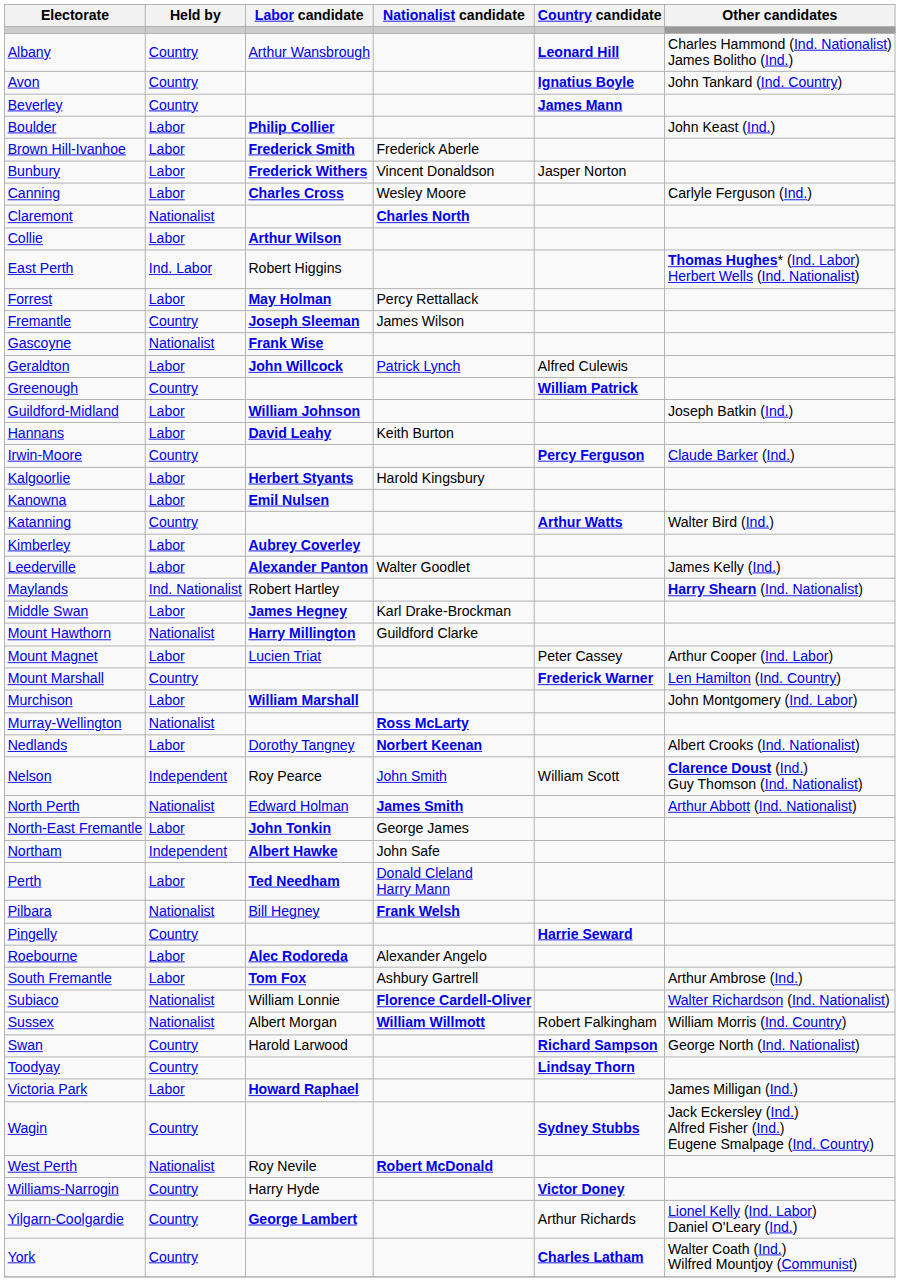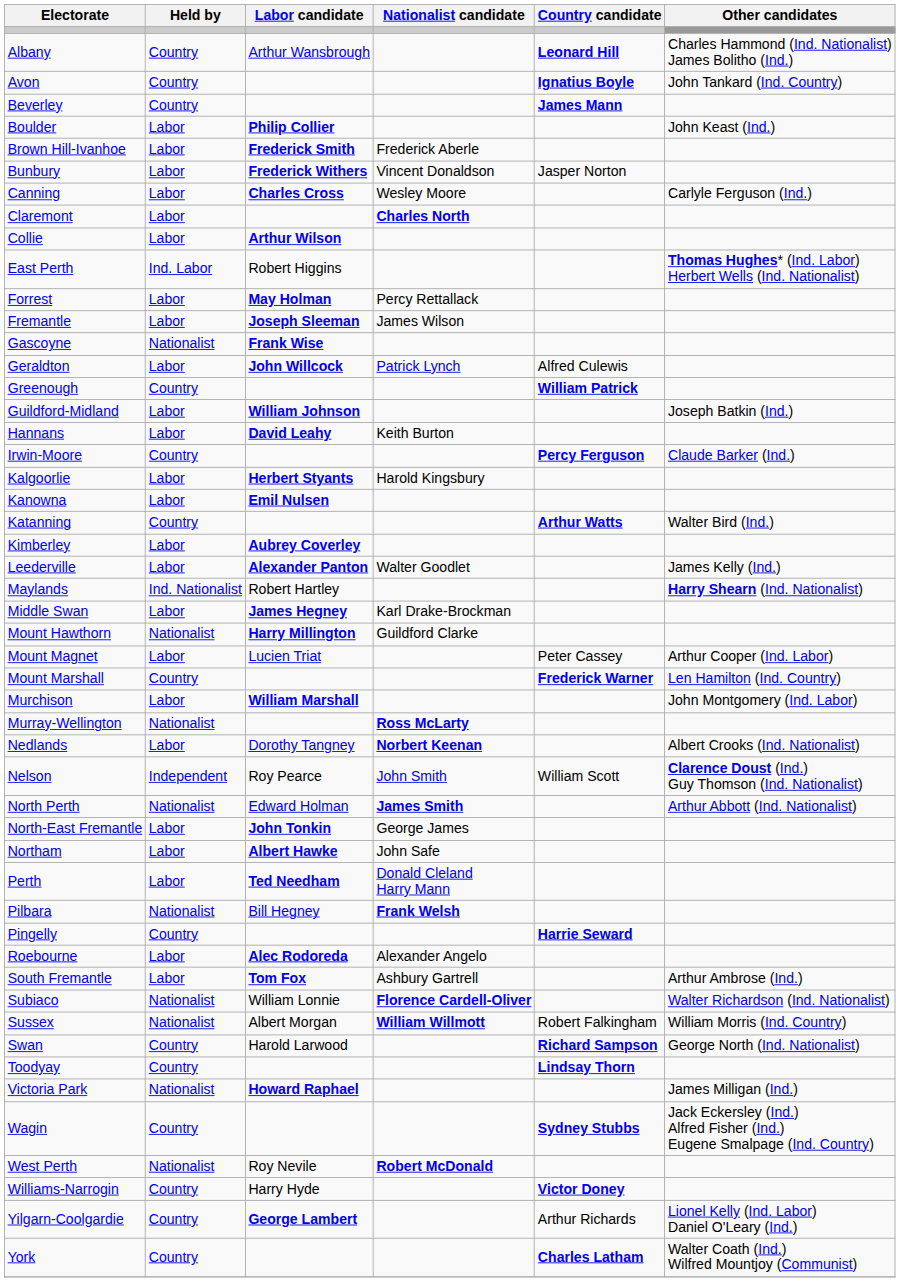 <table class="wikitable">
 <tr>
 <th>Electorate</th>
 <th>Held by</th>
 <th><a href='#'>Labor</a> candidate</th>
 <th><a href='#'>Nationalist</a> candidate</th>
 <th><a href='#'>Country</a> candidate</th>
 <th>Other candidates</th>
 </tr>
 <tr bgcolor="#cccccc">
 <td></td>
 <td></td>
 <td></td>
 <td></td>
 <td></td>
 <td bgcolor="#999999"></td>
 </tr>
 <tr>
 <td><a href='#'>Albany</a></td>
 <td><a href='#'>Country</a></td>
 <td><a href='#'>Arthur Wansbrough</a></td>
 <td></td>
 <td><strong><a href='#'>Leonard Hill</a></strong></td>
 <td>Charles Hammond (<a href='#'>Ind. Nationalist</a>) <br> James Bolitho (<a href='#'>Ind.</a>)</td>
 </tr>
 <tr>
 <td><a href='#'>Avon</a></td>
 <td><a href='#'>Country</a></td>
 <td></td>
 <td></td>
 <td><strong><a href='#'>Ignatius Boyle</a></strong></td>
 <td>John Tankard (<a href='#'>Ind. Country</a>)</td>
 </tr>
 <tr>
 <td><a href='#'>Beverley</a></td>
 <td><a href='#'>Country</a></td>
 <td></td>
 <td></td>
 <td><strong><a href='#'>James Mann</a></strong></td>
 <td></td>
 </tr>
 <tr>
 <td><a href='#'>Boulder</a></td>
 <td><a href='#'>Labor</a></td>
 <td><strong><a href='#'>Philip Collier</a></strong></td>
 <td></td>
 <td></td>
 <td>John Keast (<a href='#'>Ind.</a>)</td>
 </tr>
 <tr>
 <td><a href='#'>Brown Hill-Ivanhoe</a></td>
 <td><a href='#'>Labor</a></td>
 <td><strong><a href='#'>Frederick Smith</a></strong></td>
 <td>Frederick Aberle</td>
 <td></td>
 <td></td>
 </tr>
 <tr>
 <td><a href='#'>Bunbury</a></td>
 <td><a href='#'>Labor</a></td>
 <td><strong><a href='#'>Frederick Withers</a></strong></td>
 <td>Vincent Donaldson</td>
 <td>Jasper Norton</td>
 <td></td>
 </tr>
 <tr>
 <td><a href='#'>Canning</a></td>
 <td><a href='#'>Labor</a></td>
 <td><strong><a href='#'>Charles Cross</a></strong></td>
 <td>Wesley Moore</td>
 <td></td>
 <td>Carlyle Ferguson (<a href='#'>Ind.</a>)</td>
 </tr>
 <tr>
 <td><a href='#'>Claremont</a></td>
-<td><a href='#'>Nationalist</a></td>
+<td><a href='#'>Labor</a></td>
 <td></td>
 <td><strong><a href='#'>Charles North</a></strong></td>
 <td></td>
 <td></td>
 </tr>
 <tr>
 <td><a href='#'>Collie</a></td>
 <td><a href='#'>Labor</a></td>
 <td><strong><a href='#'>Arthur Wilson</a></strong></td>
 <td></td>
 <td></td>
 <td></td>
 </tr>
 <tr>
 <td><a href='#'>East Perth</a></td>
 <td><a href='#'>Ind. Labor</a></td>
 <td>Robert Higgins</td>
 <td></td>
 <td></td>
 <td><strong><a href='#'>Thomas Hughes</a></strong>* (<a href='#'>Ind. Labor</a>) <br> <a href='#'>Herbert Wells</a> (<a href='#'>Ind. Nationalist</a>)</td>
 </tr>
 <tr>
 <td><a href='#'>Forrest</a></td>
 <td><a href='#'>Labor</a></td>
 <td><strong><a href='#'>May Holman</a></strong></td>
 <td>Percy Rettallack</td>
 <td></td>
 <td></td>
 </tr>
 <tr>
 <td><a href='#'>Fremantle</a></td>
-<td><a href='#'>Country</a></td>
+<td><a href='#'>Labor</a></td>
 <td><strong><a href='#'>Joseph Sleeman</a></strong></td>
 <td>James Wilson</td>
 <td></td>
 <td></td>
 </tr>
 <tr>
 <td><a href='#'>Gascoyne</a></td>
 <td><a href='#'>Nationalist</a></td>
 <td><strong><a href='#'>Frank Wise</a></strong></td>
 <td></td>
 <td></td>
 <td></td>
 </tr>
 <tr>
 <td><a href='#'>Geraldton</a></td>
 <td><a href='#'>Labor</a></td>
 <td><strong><a href='#'>John Willcock</a></strong></td>
 <td><a href='#'>Patrick Lynch</a></td>
 <td>Alfred Culewis</td>
 <td></td>
 </tr>
 <tr>
 <td><a href='#'>Greenough</a></td>
 <td><a href='#'>Country</a></td>
 <td></td>
 <td></td>
 <td><strong><a href='#'>William Patrick</a></strong></td>
 <td></td>
 </tr>
 <tr>
 <td><a href='#'>Guildford-Midland</a></td>
 <td><a href='#'>Labor</a></td>
 <td><strong><a href='#'>William Johnson</a></strong></td>
 <td></td>
 <td></td>
 <td>Joseph Batkin (<a href='#'>Ind.</a>)</td>
 </tr>
 <tr>
 <td><a href='#'>Hannans</a></td>
 <td><a href='#'>Labor</a></td>
 <td><strong><a href='#'>David Leahy</a></strong></td>
 <td>Keith Burton</td>
 <td></td>
 <td></td>
 </tr>
 <tr>
 <td><a href='#'>Irwin-Moore</a></td>
 <td><a href='#'>Country</a></td>
 <td></td>
 <td></td>
 <td><strong><a href='#'>Percy Ferguson</a></strong></td>
 <td><a href='#'>Claude Barker</a> (<a href='#'>Ind.</a>)</td>
 </tr>
 <tr>
 <td><a href='#'>Kalgoorlie</a></td>
 <td><a href='#'>Labor</a></td>
 <td><strong><a href='#'>Herbert Styants</a></strong></td>
 <td>Harold Kingsbury</td>
 <td></td>
 <td></td>
 </tr>
 <tr>
 <td><a href='#'>Kanowna</a></td>
 <td><a href='#'>Labor</a></td>
 <td><strong><a href='#'>Emil Nulsen</a></strong></td>
 <td></td>
 <td></td>
 <td></td>
 </tr>
 <tr>
 <td><a href='#'>Katanning</a></td>
 <td><a href='#'>Country</a></td>
 <td></td>
 <td></td>
 <td><strong><a href='#'>Arthur Watts</a></strong></td>
 <td>Walter Bird (<a href='#'>Ind.</a>)</td>
 </tr>
 <tr>
 <td><a href='#'>Kimberley</a></td>
 <td><a href='#'>Labor</a></td>
 <td><strong><a href='#'>Aubrey Coverley</a></strong></td>
 <td></td>
 <td></td>
 <td></td>
 </tr>
 <tr>
 <td><a href='#'>Leederville</a></td>
 <td><a href='#'>Labor</a></td>
 <td><strong><a href='#'>Alexander Panton</a></strong></td>
 <td>Walter Goodlet</td>
 <td></td>
 <td>James Kelly (<a href='#'>Ind.</a>)</td>
 </tr>
 <tr>
 <td><a href='#'>Maylands</a></td>
 <td><a href='#'>Ind. Nationalist</a></td>
 <td>Robert Hartley</td>
 <td></td>
 <td></td>
 <td><strong><a href='#'>Harry Shearn</a></strong> (<a href='#'>Ind. Nationalist</a>)</td>
 </tr>
 <tr>
 <td><a href='#'>Middle Swan</a></td>
 <td><a href='#'>Labor</a></td>
 <td><strong><a href='#'>James Hegney</a></strong></td>
 <td>Karl Drake-Brockman</td>
 <td></td>
 <td></td>
 </tr>
 <tr>
 <td><a href='#'>Mount Hawthorn</a></td>
 <td><a href='#'>Nationalist</a></td>
 <td><strong><a href='#'>Harry Millington</a></strong></td>
 <td>Guildford Clarke</td>
 <td></td>
 <td></td>
 </tr>
 <tr>
 <td><a href='#'>Mount Magnet</a></td>
 <td><a href='#'>Labor</a></td>
 <td><a href='#'>Lucien Triat</a></td>
 <td></td>
 <td>Peter Cassey</td>
 <td>Arthur Cooper (<a href='#'>Ind. Labor</a>)</td>
 </tr>
 <tr>
 <td><a href='#'>Mount Marshall</a></td>
 <td><a href='#'>Country</a></td>
 <td></td>
 <td></td>
 <td><strong><a href='#'>Frederick Warner</a></strong></td>
 <td><a href='#'>Len Hamilton</a> (<a href='#'>Ind. Country</a>)</td>
 </tr>
 <tr>
 <td><a href='#'>Murchison</a></td>
 <td><a href='#'>Labor</a></td>
 <td><strong><a href='#'>William Marshall</a></strong></td>
 <td></td>
 <td></td>
 <td>John Montgomery (<a href='#'>Ind. Labor</a>)</td>
 </tr>
 <tr>
 <td><a href='#'>Murray-Wellington</a></td>
 <td><a href='#'>Nationalist</a></td>
 <td></td>
 <td><strong><a href='#'>Ross McLarty</a></strong></td>
 <td></td>
 <td></td>
 </tr>
 <tr>
 <td><a href='#'>Nedlands</a></td>
 <td><a href='#'>Labor</a></td>
 <td><a href='#'>Dorothy Tangney</a></td>
 <td><strong><a href='#'>Norbert Keenan</a></strong></td>
 <td></td>
 <td>Albert Crooks (<a href='#'>Ind. Nationalist</a>)</td>
 </tr>
 <tr>
 <td><a href='#'>Nelson</a></td>
 <td><a href='#'>Independent</a></td>
 <td>Roy Pearce</td>
 <td><a href='#'>John Smith</a></td>
 <td>William Scott</td>
 <td><strong><a href='#'>Clarence Doust</a></strong> (<a href='#'>Ind.</a>) <br> Guy Thomson (<a href='#'>Ind. Nationalist</a>)</td>
 </tr>
 <tr>
 <td><a href='#'>North Perth</a></td>
 <td><a href='#'>Nationalist</a></td>
 <td><a href='#'>Edward Holman</a></td>
 <td><strong><a href='#'>James Smith</a></strong></td>
 <td></td>
 <td><a href='#'>Arthur Abbott</a> (<a href='#'>Ind. Nationalist</a>)</td>
 </tr>
 <tr>
 <td><a href='#'>North-East Fremantle</a></td>
 <td><a href='#'>Labor</a></td>
 <td><strong><a href='#'>John Tonkin</a></strong></td>
 <td>George James</td>
 <td></td>
 <td></td>
 </tr>
 <tr>
 <td><a href='#'>Northam</a></td>
-<td><a href='#'>Independent</a></td>
+<td><a href='#'>Labor</a></td>
 <td><strong><a href='#'>Albert Hawke</a></strong></td>
 <td>John Safe</td>
 <td></td>
 <td></td>
 </tr>
 <tr>
 <td><a href='#'>Perth</a></td>
 <td><a href='#'>Labor</a></td>
 <td><strong><a href='#'>Ted Needham</a></strong></td>
 <td><a href='#'>Donald Cleland</a> <br> <a href='#'>Harry Mann</a></td>
 <td></td>
 <td></td>
 </tr>
 <tr>
 <td><a href='#'>Pilbara</a></td>
 <td><a href='#'>Nationalist</a></td>
 <td><a href='#'>Bill Hegney</a></td>
 <td><strong><a href='#'>Frank Welsh</a></strong></td>
 <td></td>
 <td></td>
 </tr>
 <tr>
 <td><a href='#'>Pingelly</a></td>
 <td><a href='#'>Country</a></td>
 <td></td>
 <td></td>
 <td><strong><a href='#'>Harrie Seward</a></strong></td>
 <td></td>
 </tr>
 <tr>
 <td><a href='#'>Roebourne</a></td>
 <td><a href='#'>Labor</a></td>
 <td><strong><a href='#'>Alec Rodoreda</a></strong></td>
 <td>Alexander Angelo</td>
 <td></td>
 <td></td>
 </tr>
 <tr>
 <td><a href='#'>South Fremantle</a></td>
 <td><a href='#'>Labor</a></td>
 <td><strong><a href='#'>Tom Fox</a></strong></td>
 <td>Ashbury Gartrell</td>
 <td></td>
 <td>Arthur Ambrose  (<a href='#'>Ind.</a>)</td>
 </tr>
 <tr>
 <td><a href='#'>Subiaco</a></td>
 <td><a href='#'>Nationalist</a></td>
 <td>William Lonnie</td>
 <td><strong><a href='#'>Florence Cardell-Oliver</a></strong></td>
 <td></td>
 <td><a href='#'>Walter Richardson</a> (<a href='#'>Ind. Nationalist</a>)</td>
 </tr>
 <tr>
 <td><a href='#'>Sussex</a></td>
 <td><a href='#'>Nationalist</a></td>
 <td>Albert Morgan</td>
 <td><strong><a href='#'>William Willmott</a></strong></td>
 <td>Robert Falkingham</td>
 <td>William Morris (<a href='#'>Ind. Country</a>)</td>
 </tr>
 <tr>
 <td><a href='#'>Swan</a></td>
 <td><a href='#'>Country</a></td>
 <td>Harold Larwood</td>
 <td></td>
 <td><strong><a href='#'>Richard Sampson</a></strong></td>
 <td>George North (<a href='#'>Ind. Nationalist</a>)</td>
 </tr>
 <tr>
 <td><a href='#'>Toodyay</a></td>
 <td><a href='#'>Country</a></td>
 <td></td>
 <td></td>
 <td><strong><a href='#'>Lindsay Thorn</a></strong></td>
 <td></td>
 </tr>
 <tr>
 <td><a href='#'>Victoria Park</a></td>
-<td><a href='#'>Labor</a></td>
+<td><a href='#'>Nationalist</a></td>
 <td><strong><a href='#'>Howard Raphael</a></strong></td>
 <td></td>
 <td></td>
 <td>James Milligan (<a href='#'>Ind.</a>)</td>
 </tr>
 <tr>
 <td><a href='#'>Wagin</a></td>
 <td><a href='#'>Country</a></td>
 <td></td>
 <td></td>
 <td><strong><a href='#'>Sydney Stubbs</a></strong></td>
 <td>Jack Eckersley (<a href='#'>Ind.</a>) <br> Alfred Fisher (<a href='#'>Ind.</a>) <br> Eugene Smalpage (<a href='#'>Ind. Country</a>)</td>
 </tr>
 <tr>
 <td><a href='#'>West Perth</a></td>
 <td><a href='#'>Nationalist</a></td>
 <td>Roy Nevile</td>
 <td><strong><a href='#'>Robert McDonald</a></strong></td>
 <td></td>
 <td></td>
 </tr>
 <tr>
 <td><a href='#'>Williams-Narrogin</a></td>
 <td><a href='#'>Country</a></td>
 <td>Harry Hyde</td>
 <td></td>
 <td><strong><a href='#'>Victor Doney</a></strong></td>
 <td></td>
 </tr>
 <tr>
 <td><a href='#'>Yilgarn-Coolgardie</a></td>
 <td><a href='#'>Country</a></td>
 <td><strong><a href='#'>George Lambert</a></strong></td>
 <td></td>
 <td>Arthur Richards</td>
 <td><a href='#'>Lionel Kelly</a> (<a href='#'>Ind. Labor</a>) <br> Daniel O'Leary (<a href='#'>Ind.</a>)</td>
 </tr>
 <tr>
 <td><a href='#'>York</a></td>
 <td><a href='#'>Country</a></td>
 <td></td>
 <td></td>
 <td><strong><a href='#'>Charles Latham</a></strong></td>
 <td>Walter Coath (<a href='#'>Ind.</a>) <br> Wilfred Mountjoy (<a href='#'>Communist</a>)</td>
 </tr>
 <tr>
 </tr>
 </table>
